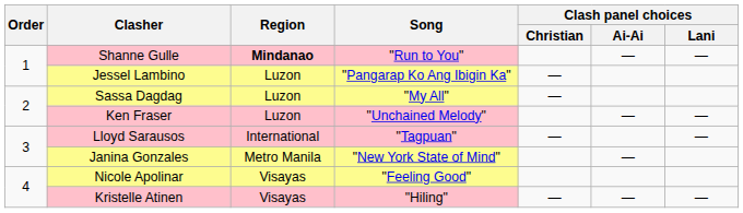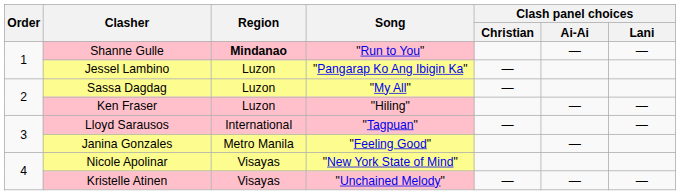 <table class="wikitable" style="text-align:center; line-height:17px; width:100%;">
 <tr>
 <th rowspan="2" width="5%">Order</th>
 <th rowspan="2" width="25%">Clasher</th>
 <th rowspan="2">Region</th>
 <th rowspan="2" width="25%">Song</th>
 <th colspan="3" width="30%">Clash panel choices</th>
 </tr>
 <tr>
 <th width="10%">Christian</th>
 <th width="10%">Ai-Ai</th>
 <th width="10%">Lani</th>
 </tr>
 <tr>
 <td rowspan="2">1</td>
 <td style="background:pink;">Shanne Gulle</td>
 <td style="background:pink;"><strong>Mindanao</strong></td>
 <td style="background:pink;">"<a href='#'>Run to You</a>"</td>
 <td><strong></strong></td>
 <td>—</td>
 <td>—</td>
 </tr>
 <tr>
 <td style="background:#fdfc8f;">Jessel Lambino</td>
 <td style="background:#fdfc8f;">Luzon</td>
 <td style="background:#fdfc8f;">"<a href='#'>Pangarap Ko Ang Ibigin Ka</a>"</td>
 <td>—</td>
 <td><strong></strong></td>
 <td><strong></strong></td>
 </tr>
 <tr>
 <td rowspan="2">2</td>
 <td style="background:#fdfc8f;">Sassa Dagdag</td>
 <td style="background:#fdfc8f;">Luzon</td>
 <td style="background:#fdfc8f;">"<a href='#'>My All</a>"</td>
 <td>—</td>
 <td><strong></strong></td>
 <td><strong></strong></td>
 </tr>
 <tr>
 <td style="background:pink;">Ken Fraser</td>
 <td style="background:pink;">Luzon</td>
-<td style="background:pink;">"<a href='#'>Unchained Melody</a>"</td>
+<td style="background:pink;">"Hiling"</td>
 <td><strong></strong></td>
 <td>—</td>
 <td>—</td>
 </tr>
 <tr>
 <td rowspan="2">3</td>
 <td style="background:pink;">Lloyd Sarausos</td>
 <td style="background:pink;">International</td>
 <td style="background:pink;">"<a href='#'>Tagpuan</a>"</td>
 <td>—</td>
 <td><strong></strong></td>
 <td>—</td>
 </tr>
 <tr>
 <td style="background:#fdfc8f;">Janina Gonzales</td>
 <td style="background:#fdfc8f;">Metro Manila</td>
-<td style="background:#fdfc8f;">"<a href='#'>New York State of Mind</a>"</td>
+<td style="background:#fdfc8f;">"<a href='#'>Feeling Good</a>"</td>
 <td><strong></strong></td>
 <td>—</td>
 <td><strong></strong></td>
 </tr>
 <tr>
 <td rowspan="2">4</td>
 <td style="background:#fdfc8f;">Nicole Apolinar</td>
 <td style="background:#fdfc8f;">Visayas</td>
-<td style="background:#fdfc8f;">"<a href='#'>Feeling Good</a>"</td>
+<td style="background:#fdfc8f;">"<a href='#'>New York State of Mind</a>"</td>
 <td><strong></strong></td>
 <td><strong></strong></td>
 <td><strong></strong></td>
 </tr>
 <tr>
 <td style="background:pink;">Kristelle Atinen</td>
 <td style="background:pink;">Visayas</td>
-<td style="background:pink;">"Hiling"</td>
+<td style="background:pink;">"<a href='#'>Unchained Melody</a>"</td>
 <td>—</td>
 <td>—</td>
 <td>—</td>
 </tr>
 </table>
